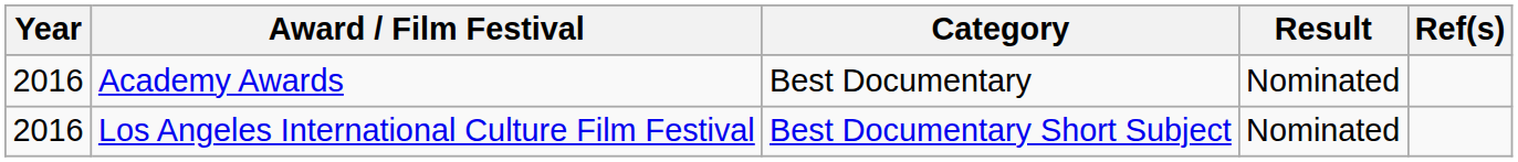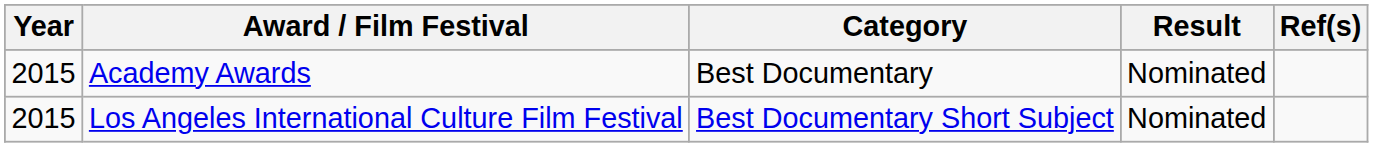 <table class="wikitable">
 <tr>
 <th>Year</th>
 <th>Award / Film Festival</th>
 <th>Category</th>
 <th>Result</th>
 <th>Ref(s)</th>
 </tr>
 <tr>
-<td>2016</td>
+<td>2015</td>
 <td><a href='#'>Academy Awards</a></td>
 <td>Best Documentary</td>
 <td>Nominated</td>
 <td></td>
 </tr>
 <tr>
-<td>2016</td>
+<td>2015</td>
 <td><a href='#'>Los Angeles International Culture Film Festival</a></td>
 <td><a href='#'>Best Documentary Short Subject</a></td>
 <td>Nominated</td>
 <td></td>
 </tr>
 </table>
